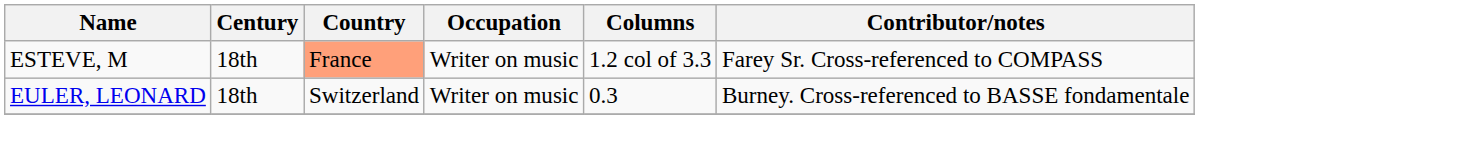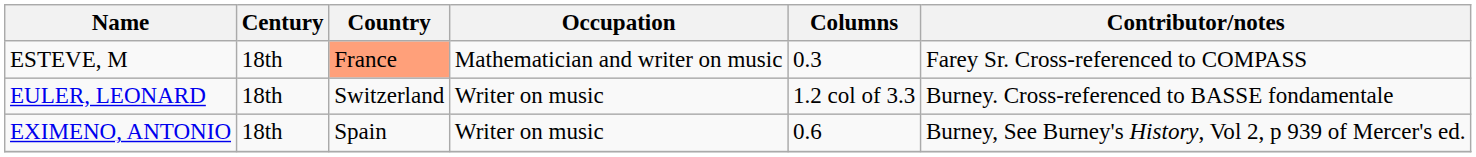 <table class="wikitable">
 <tr>
 <th>Name</th>
 <th>Century</th>
 <th>Country</th>
 <th>Occupation</th>
 <th>Columns</th>
 <th>Contributor/notes</th>
 </tr>
 <tr>
 <td>ESTEVE, M</td>
 <td>18th</td>
 <td style="background: lightsalmon;">France</td>
-<td>Writer on music</td>
-<td>1.2 col of 3.3</td>
+<td>Mathematician and writer on music</td>
+<td>0.3</td>
 <td>Farey Sr. Cross-referenced to COMPASS</td>
 </tr>
 <tr>
 <td><a href='#'>EULER, LEONARD</a></td>
 <td>18th</td>
 <td>Switzerland</td>
 <td>Writer on music</td>
-<td>0.3</td>
+<td>1.2 col of 3.3</td>
 <td>Burney. Cross-referenced to BASSE fondamentale</td>
+</tr>
+<tr>
+<td><a href='#'>EXIMENO, ANTONIO</a></td>
+<td>18th</td>
+<td>Spain</td>
+<td>Writer on music</td>
+<td>0.6</td>
+<td>Burney, See Burney's <em>History</em>, Vol 2, p 939 of Mercer's ed.</td>
 </tr>
 <tr>
 </tr>
 </table>
